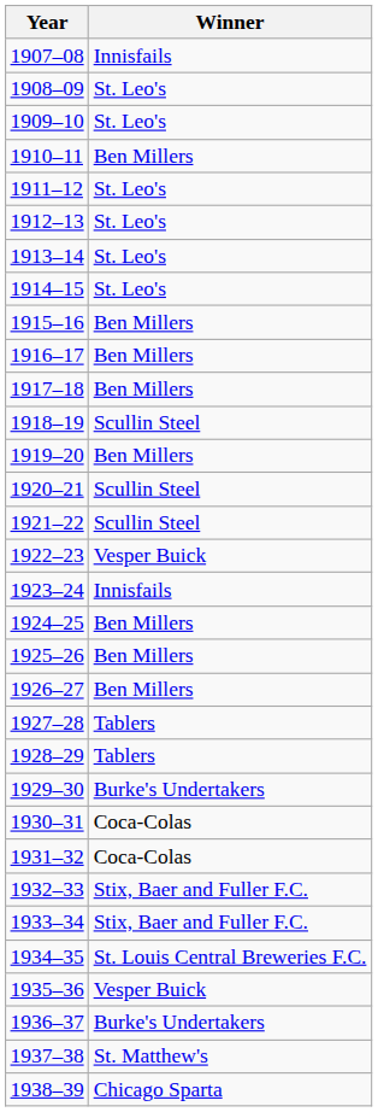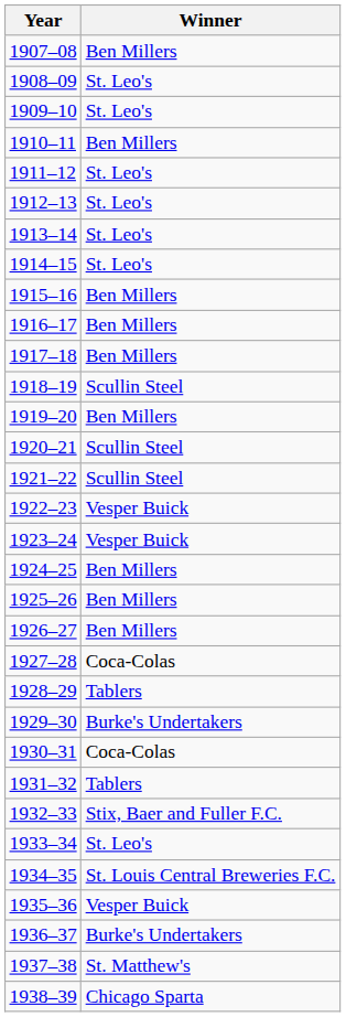 <table class="wikitable">
 <tr>
 <th>Year</th>
 <th>Winner</th>
 </tr>
 <tr>
 <td><a href='#'>1907–08</a></td>
-<td><a href='#'>Innisfails</a></td>
+<td><a href='#'>Ben Millers</a></td>
 </tr>
 <tr>
 <td><a href='#'>1908–09</a></td>
 <td><a href='#'>St. Leo's</a></td>
 </tr>
 <tr>
 <td><a href='#'>1909–10</a></td>
 <td><a href='#'>St. Leo's</a></td>
 </tr>
 <tr>
 <td><a href='#'>1910–11</a></td>
 <td><a href='#'>Ben Millers</a></td>
 </tr>
 <tr>
 <td><a href='#'>1911–12</a></td>
 <td><a href='#'>St. Leo's</a></td>
 </tr>
 <tr>
 <td><a href='#'>1912–13</a></td>
 <td><a href='#'>St. Leo's</a></td>
 </tr>
 <tr>
 <td><a href='#'>1913–14</a></td>
 <td><a href='#'>St. Leo's</a></td>
 </tr>
 <tr>
 <td><a href='#'>1914–15</a></td>
 <td><a href='#'>St. Leo's</a></td>
 </tr>
 <tr>
 <td><a href='#'>1915–16</a></td>
 <td><a href='#'>Ben Millers</a></td>
 </tr>
 <tr>
 <td><a href='#'>1916–17</a></td>
 <td><a href='#'>Ben Millers</a></td>
 </tr>
 <tr>
 <td><a href='#'>1917–18</a></td>
 <td><a href='#'>Ben Millers</a></td>
 </tr>
 <tr>
 <td><a href='#'>1918–19</a></td>
 <td><a href='#'>Scullin Steel</a></td>
 </tr>
 <tr>
 <td><a href='#'>1919–20</a></td>
 <td><a href='#'>Ben Millers</a></td>
 </tr>
 <tr>
 <td><a href='#'>1920–21</a></td>
 <td><a href='#'>Scullin Steel</a></td>
 </tr>
 <tr>
 <td><a href='#'>1921–22</a></td>
 <td><a href='#'>Scullin Steel</a></td>
 </tr>
 <tr>
 <td><a href='#'>1922–23</a></td>
 <td><a href='#'>Vesper Buick</a></td>
 </tr>
 <tr>
 <td><a href='#'>1923–24</a></td>
-<td><a href='#'>Innisfails</a></td>
+<td><a href='#'>Vesper Buick</a></td>
 </tr>
 <tr>
 <td><a href='#'>1924–25</a></td>
 <td><a href='#'>Ben Millers</a></td>
 </tr>
 <tr>
 <td><a href='#'>1925–26</a></td>
 <td><a href='#'>Ben Millers</a></td>
 </tr>
 <tr>
 <td><a href='#'>1926–27</a></td>
 <td><a href='#'>Ben Millers</a></td>
 </tr>
 <tr>
 <td><a href='#'>1927–28</a></td>
-<td><a href='#'>Tablers</a></td>
+<td>Coca-Colas</td>
 </tr>
 <tr>
 <td><a href='#'>1928–29</a></td>
 <td><a href='#'>Tablers</a></td>
 </tr>
 <tr>
 <td><a href='#'>1929–30</a></td>
 <td><a href='#'>Burke's Undertakers</a></td>
 </tr>
 <tr>
 <td><a href='#'>1930–31</a></td>
 <td>Coca-Colas</td>
 </tr>
 <tr>
 <td><a href='#'>1931–32</a></td>
-<td>Coca-Colas</td>
+<td><a href='#'>Tablers</a></td>
 </tr>
 <tr>
 <td><a href='#'>1932–33</a></td>
 <td><a href='#'>Stix, Baer and Fuller F.C.</a></td>
 </tr>
 <tr>
 <td><a href='#'>1933–34</a></td>
-<td><a href='#'>Stix, Baer and Fuller F.C.</a></td>
+<td><a href='#'>St. Leo's</a></td>
 </tr>
 <tr>
 <td><a href='#'>1934–35</a></td>
 <td><a href='#'>St. Louis Central Breweries F.C.</a></td>
 </tr>
 <tr>
 <td><a href='#'>1935–36</a></td>
 <td><a href='#'>Vesper Buick</a></td>
 </tr>
 <tr>
 <td><a href='#'>1936–37</a></td>
 <td><a href='#'>Burke's Undertakers</a></td>
 </tr>
 <tr>
 <td><a href='#'>1937–38</a></td>
 <td><a href='#'>St. Matthew's</a></td>
 </tr>
 <tr>
 <td><a href='#'>1938–39</a></td>
 <td><a href='#'>Chicago Sparta</a></td>
 </tr>
 </table>
